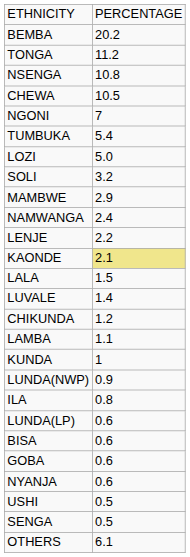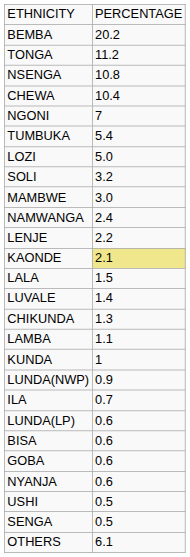 <table class="wikitable">
 <tr>
 <td>ETHNICITY</td>
 <td>PERCENTAGE</td>
 </tr>
 <tr>
 <td>BEMBA</td>
 <td>20.2</td>
 </tr>
 <tr>
 <td>TONGA</td>
 <td>11.2</td>
 </tr>
 <tr>
 <td>NSENGA</td>
 <td>10.8</td>
 </tr>
 <tr>
 <td>CHEWA</td>
-<td>10.5</td>
+<td>10.4</td>
 </tr>
 <tr>
 <td>NGONI</td>
 <td>7</td>
 </tr>
 <tr>
 <td>TUMBUKA</td>
 <td>5.4</td>
 </tr>
 <tr>
 <td>LOZI</td>
 <td>5.0</td>
 </tr>
 <tr>
 <td>SOLI</td>
 <td>3.2</td>
 </tr>
 <tr>
 <td>MAMBWE</td>
-<td>2.9</td>
+<td>3.0</td>
 </tr>
 <tr>
 <td>NAMWANGA</td>
 <td>2.4</td>
 </tr>
 <tr>
 <td>LENJE</td>
 <td>2.2</td>
 </tr>
 <tr>
 <td>KAONDE</td>
 <td style="background: khaki;">2.1</td>
 </tr>
 <tr>
 <td>LALA</td>
 <td>1.5</td>
 </tr>
 <tr>
 <td>LUVALE</td>
 <td>1.4</td>
 </tr>
 <tr>
 <td>CHIKUNDA</td>
-<td>1.2</td>
+<td>1.3</td>
 </tr>
 <tr>
 <td>LAMBA</td>
 <td>1.1</td>
 </tr>
 <tr>
 <td>KUNDA</td>
 <td>1</td>
 </tr>
 <tr>
 <td>LUNDA(NWP)</td>
 <td>0.9</td>
 </tr>
 <tr>
 <td>ILA</td>
-<td>0.8</td>
+<td>0.7</td>
 </tr>
 <tr>
 <td>LUNDA(LP)</td>
 <td>0.6</td>
 </tr>
 <tr>
 <td>BISA</td>
 <td>0.6</td>
 </tr>
 <tr>
 <td>GOBA</td>
 <td>0.6</td>
 </tr>
 <tr>
 <td>NYANJA</td>
 <td>0.6</td>
 </tr>
 <tr>
 <td>USHI</td>
 <td>0.5</td>
 </tr>
 <tr>
 <td>SENGA</td>
 <td>0.5</td>
 </tr>
 <tr>
 <td>OTHERS</td>
 <td>6.1</td>
 </tr>
 </table>
